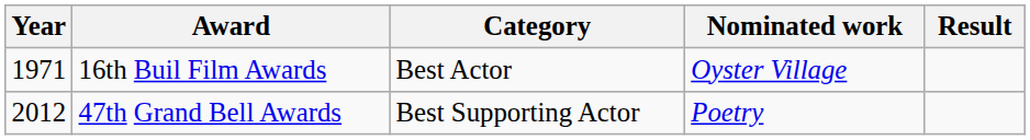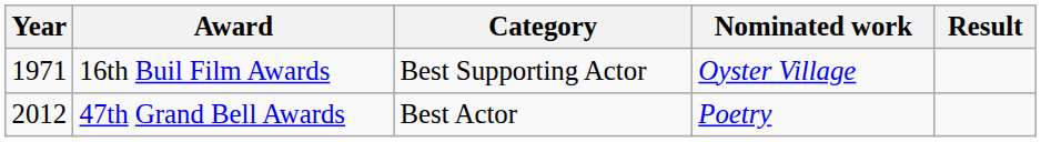 <table class="wikitable" style="width:600px">
 <tr>
 <th width=10>Year</th>
 <th>Award</th>
 <th>Category</th>
 <th>Nominated work</th>
 <th>Result</th>
 </tr>
 <tr>
 <td>1971</td>
 <td>16th <a href='#'>Buil Film Awards</a></td>
-<td>Best Actor</td>
+<td>Best Supporting Actor</td>
 <td><em><a href='#'>Oyster Village</a></em></td>
 <td></td>
 </tr>
 <tr>
 <td>2012</td>
 <td><a href='#'>47th</a> <a href='#'>Grand Bell Awards</a></td>
-<td>Best Supporting Actor</td>
+<td>Best Actor</td>
 <td><em><a href='#'>Poetry</a></em></td>
 <td></td>
 </tr>
 </table>
